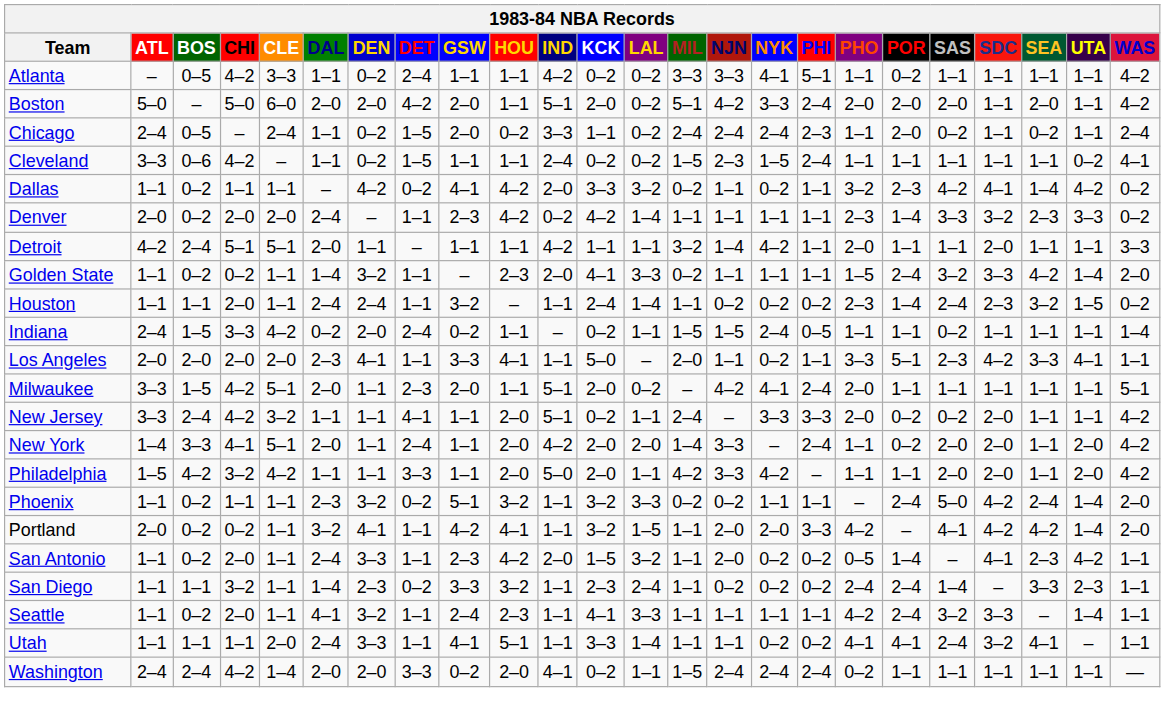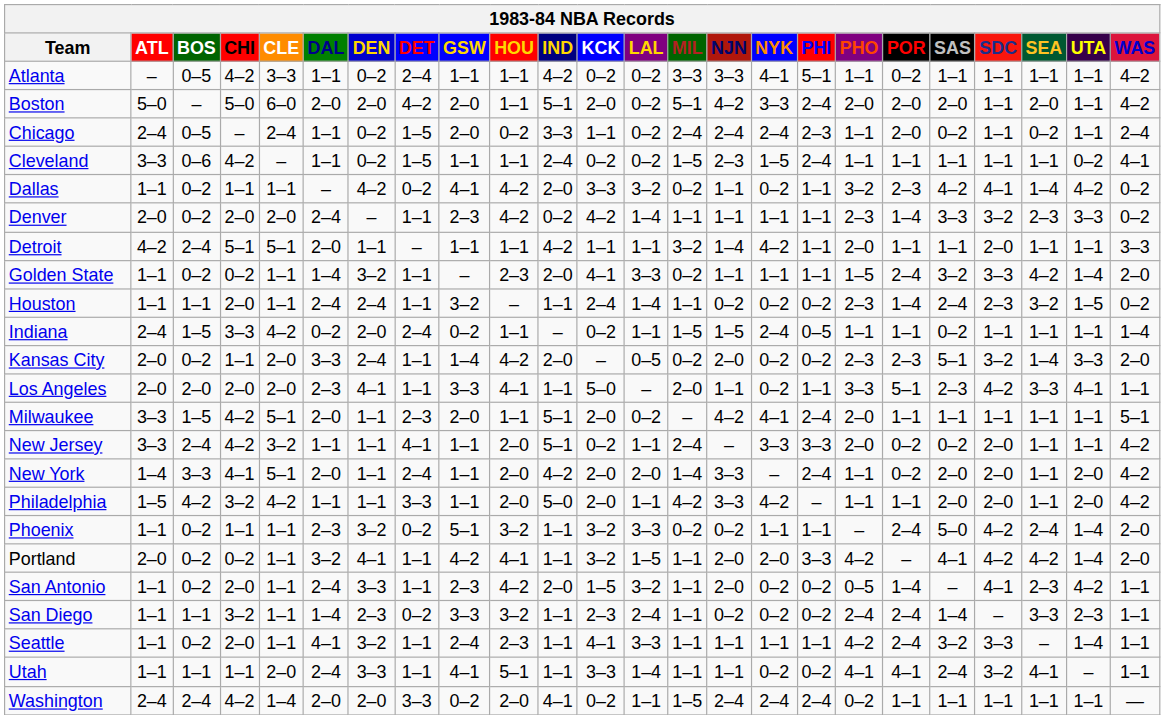 <table class="wikitable" style="font-size:95%; text-align:center;">
 <tr>
 <th colspan=24>1983-84 NBA Records</th>
 </tr>
 <tr>
 <th width=100>Team</th>
 <th style="background:#FF0000;color:#FFFFFF;width=35">ATL</th>
 <th style="background:#006400;color:#FFFFFF;width=35">BOS</th>
 <th style="background:#FF0000;color:#000000;width=35">CHI</th>
 <th style="background:#FF8C00;color:#FFFFFF;width=35">CLE</th>
 <th style="background:#008000;color:#00008B;width=35">DAL</th>
 <th style="background:#0000CD;color:#FFD700;width=35">DEN</th>
 <th style="background:#0000FF;color:#FF0000;width=35">DET</th>
 <th style="background:#0000FF;color:#FFD700;width=35">GSW</th>
 <th style="background:#FF0000;color:#FFD700;width=35">HOU</th>
 <th style="background:#000080;color:#FFD700;width=35">IND</th>
 <th style="background:#0000FF;color:#FFFFFF;width=35">KCK</th>
 <th style="background:#800080;color:#FFD700;width=35">LAL</th>
 <th style="background:#006400;color:#B22222;width=35">MIL</th>
 <th style="background:#B0170C;color:#00056D;width=35">NJN</th>
 <th style="background:#0000FF;color:#FF8C00;width=35">NYK</th>
 <th style="background:#FF0000;color:#0000FF;width=35">PHI</th>
 <th style="background:#800080;color:#FF4500;width=35">PHO</th>
 <th style="background:#000000;color:#FF0000;width=35">POR</th>
 <th style="background:#000000;color:#C0C0C0;width=35">SAS</th>
 <th style="background:#F9160D;color:#1A2E8B;width=35">SDC</th>
 <th style="background:#005831;color:#FFC322;width=35">SEA</th>
 <th style="background:#36004A;color:#FFFF00;width=35">UTA</th>
 <th style="background:#DC143C;color:#0000CD;width=35">WAS</th>
 </tr>
 <tr>
 <td style="text-align:left;"><a href='#'>Atlanta</a></td>
 <td>–</td>
 <td>0–5</td>
 <td>4–2</td>
 <td>3–3</td>
 <td>1–1</td>
 <td>0–2</td>
 <td>2–4</td>
 <td>1–1</td>
 <td>1–1</td>
 <td>4–2</td>
 <td>0–2</td>
 <td>0–2</td>
 <td>3–3</td>
 <td>3–3</td>
 <td>4–1</td>
 <td>5–1</td>
 <td>1–1</td>
 <td>0–2</td>
 <td>1–1</td>
 <td>1–1</td>
 <td>1–1</td>
 <td>1–1</td>
 <td>4–2</td>
 </tr>
 <tr>
 <td style="text-align:left;"><a href='#'>Boston</a></td>
 <td>5–0</td>
 <td>–</td>
 <td>5–0</td>
 <td>6–0</td>
 <td>2–0</td>
 <td>2–0</td>
 <td>4–2</td>
 <td>2–0</td>
 <td>1–1</td>
 <td>5–1</td>
 <td>2–0</td>
 <td>0–2</td>
 <td>5–1</td>
 <td>4–2</td>
 <td>3–3</td>
 <td>2–4</td>
 <td>2–0</td>
 <td>2–0</td>
 <td>2–0</td>
 <td>1–1</td>
 <td>2–0</td>
 <td>1–1</td>
 <td>4–2</td>
 </tr>
 <tr>
 <td style="text-align:left;"><a href='#'>Chicago</a></td>
 <td>2–4</td>
 <td>0–5</td>
 <td>–</td>
 <td>2–4</td>
 <td>1–1</td>
 <td>0–2</td>
 <td>1–5</td>
 <td>2–0</td>
 <td>0–2</td>
 <td>3–3</td>
 <td>1–1</td>
 <td>0–2</td>
 <td>2–4</td>
 <td>2–4</td>
 <td>2–4</td>
 <td>2–3</td>
 <td>1–1</td>
 <td>2–0</td>
 <td>0–2</td>
 <td>1–1</td>
 <td>0–2</td>
 <td>1–1</td>
 <td>2–4</td>
 </tr>
 <tr>
 <td style="text-align:left;"><a href='#'>Cleveland</a></td>
 <td>3–3</td>
 <td>0–6</td>
 <td>4–2</td>
 <td>–</td>
 <td>1–1</td>
 <td>0–2</td>
 <td>1–5</td>
 <td>1–1</td>
 <td>1–1</td>
 <td>2–4</td>
 <td>0–2</td>
 <td>0–2</td>
 <td>1–5</td>
 <td>2–3</td>
 <td>1–5</td>
 <td>2–4</td>
 <td>1–1</td>
 <td>1–1</td>
 <td>1–1</td>
 <td>1–1</td>
 <td>1–1</td>
 <td>0–2</td>
 <td>4–1</td>
 </tr>
 <tr>
 <td style="text-align:left;"><a href='#'>Dallas</a></td>
 <td>1–1</td>
 <td>0–2</td>
 <td>1–1</td>
 <td>1–1</td>
 <td>–</td>
 <td>4–2</td>
 <td>0–2</td>
 <td>4–1</td>
 <td>4–2</td>
 <td>2–0</td>
 <td>3–3</td>
 <td>3–2</td>
 <td>0–2</td>
 <td>1–1</td>
 <td>0–2</td>
 <td>1–1</td>
 <td>3–2</td>
 <td>2–3</td>
 <td>4–2</td>
 <td>4–1</td>
 <td>1–4</td>
 <td>4–2</td>
 <td>0–2</td>
 </tr>
 <tr>
 <td style="text-align:left;"><a href='#'>Denver</a></td>
 <td>2–0</td>
 <td>0–2</td>
 <td>2–0</td>
 <td>2–0</td>
 <td>2–4</td>
 <td>–</td>
 <td>1–1</td>
 <td>2–3</td>
 <td>4–2</td>
 <td>0–2</td>
 <td>4–2</td>
 <td>1–4</td>
 <td>1–1</td>
 <td>1–1</td>
 <td>1–1</td>
 <td>1–1</td>
 <td>2–3</td>
 <td>1–4</td>
 <td>3–3</td>
 <td>3–2</td>
 <td>2–3</td>
 <td>3–3</td>
 <td>0–2</td>
 </tr>
 <tr>
 <td style="text-align:left;"><a href='#'>Detroit</a></td>
 <td>4–2</td>
 <td>2–4</td>
 <td>5–1</td>
 <td>5–1</td>
 <td>2–0</td>
 <td>1–1</td>
 <td>–</td>
 <td>1–1</td>
 <td>1–1</td>
 <td>4–2</td>
 <td>1–1</td>
 <td>1–1</td>
 <td>3–2</td>
 <td>1–4</td>
 <td>4–2</td>
 <td>1–1</td>
 <td>2–0</td>
 <td>1–1</td>
 <td>1–1</td>
 <td>2–0</td>
 <td>1–1</td>
 <td>1–1</td>
 <td>3–3</td>
 </tr>
 <tr>
 <td style="text-align:left;"><a href='#'>Golden State</a></td>
 <td>1–1</td>
 <td>0–2</td>
 <td>0–2</td>
 <td>1–1</td>
 <td>1–4</td>
 <td>3–2</td>
 <td>1–1</td>
 <td>–</td>
 <td>2–3</td>
 <td>2–0</td>
 <td>4–1</td>
 <td>3–3</td>
 <td>0–2</td>
 <td>1–1</td>
 <td>1–1</td>
 <td>1–1</td>
 <td>1–5</td>
 <td>2–4</td>
 <td>3–2</td>
 <td>3–3</td>
 <td>4–2</td>
 <td>1–4</td>
 <td>2–0</td>
 </tr>
 <tr>
 <td style="text-align:left;"><a href='#'>Houston</a></td>
 <td>1–1</td>
 <td>1–1</td>
 <td>2–0</td>
 <td>1–1</td>
 <td>2–4</td>
 <td>2–4</td>
 <td>1–1</td>
 <td>3–2</td>
 <td>–</td>
 <td>1–1</td>
 <td>2–4</td>
 <td>1–4</td>
 <td>1–1</td>
 <td>0–2</td>
 <td>0–2</td>
 <td>0–2</td>
 <td>2–3</td>
 <td>1–4</td>
 <td>2–4</td>
 <td>2–3</td>
 <td>3–2</td>
 <td>1–5</td>
 <td>0–2</td>
 </tr>
 <tr>
 <td style="text-align:left;"><a href='#'>Indiana</a></td>
 <td>2–4</td>
 <td>1–5</td>
 <td>3–3</td>
 <td>4–2</td>
 <td>0–2</td>
 <td>2–0</td>
 <td>2–4</td>
 <td>0–2</td>
 <td>1–1</td>
 <td>–</td>
 <td>0–2</td>
 <td>1–1</td>
 <td>1–5</td>
 <td>1–5</td>
 <td>2–4</td>
 <td>0–5</td>
 <td>1–1</td>
 <td>1–1</td>
 <td>0–2</td>
 <td>1–1</td>
 <td>1–1</td>
 <td>1–1</td>
 <td>1–4</td>
+</tr>
+<tr>
+<td style="text-align:left;"><a href='#'>Kansas City</a></td>
+<td>2–0</td>
+<td>0–2</td>
+<td>1–1</td>
+<td>2–0</td>
+<td>3–3</td>
+<td>2–4</td>
+<td>1–1</td>
+<td>1–4</td>
+<td>4–2</td>
+<td>2–0</td>
+<td>–</td>
+<td>0–5</td>
+<td>0–2</td>
+<td>2–0</td>
+<td>0–2</td>
+<td>0–2</td>
+<td>2–3</td>
+<td>2–3</td>
+<td>5–1</td>
+<td>3–2</td>
+<td>1–4</td>
+<td>3–3</td>
+<td>2–0</td>
 </tr>
 <tr>
 <td style="text-align:left;"><a href='#'>Los Angeles</a></td>
 <td>2–0</td>
 <td>2–0</td>
 <td>2–0</td>
 <td>2–0</td>
 <td>2–3</td>
 <td>4–1</td>
 <td>1–1</td>
 <td>3–3</td>
 <td>4–1</td>
 <td>1–1</td>
 <td>5–0</td>
 <td>–</td>
 <td>2–0</td>
 <td>1–1</td>
 <td>0–2</td>
 <td>1–1</td>
 <td>3–3</td>
 <td>5–1</td>
 <td>2–3</td>
 <td>4–2</td>
 <td>3–3</td>
 <td>4–1</td>
 <td>1–1</td>
 </tr>
 <tr>
 <td style="text-align:left;"><a href='#'>Milwaukee</a></td>
 <td>3–3</td>
 <td>1–5</td>
 <td>4–2</td>
 <td>5–1</td>
 <td>2–0</td>
 <td>1–1</td>
 <td>2–3</td>
 <td>2–0</td>
 <td>1–1</td>
 <td>5–1</td>
 <td>2–0</td>
 <td>0–2</td>
 <td>–</td>
 <td>4–2</td>
 <td>4–1</td>
 <td>2–4</td>
 <td>2–0</td>
 <td>1–1</td>
 <td>1–1</td>
 <td>1–1</td>
 <td>1–1</td>
 <td>1–1</td>
 <td>5–1</td>
 </tr>
 <tr>
 <td style="text-align:left;"><a href='#'>New Jersey</a></td>
 <td>3–3</td>
 <td>2–4</td>
 <td>4–2</td>
 <td>3–2</td>
 <td>1–1</td>
 <td>1–1</td>
 <td>4–1</td>
 <td>1–1</td>
 <td>2–0</td>
 <td>5–1</td>
 <td>0–2</td>
 <td>1–1</td>
 <td>2–4</td>
 <td>–</td>
 <td>3–3</td>
 <td>3–3</td>
 <td>2–0</td>
 <td>0–2</td>
 <td>0–2</td>
 <td>2–0</td>
 <td>1–1</td>
 <td>1–1</td>
 <td>4–2</td>
 </tr>
 <tr>
 <td style="text-align:left;"><a href='#'>New York</a></td>
 <td>1–4</td>
 <td>3–3</td>
 <td>4–1</td>
 <td>5–1</td>
 <td>2–0</td>
 <td>1–1</td>
 <td>2–4</td>
 <td>1–1</td>
 <td>2–0</td>
 <td>4–2</td>
 <td>2–0</td>
 <td>2–0</td>
 <td>1–4</td>
 <td>3–3</td>
 <td>–</td>
 <td>2–4</td>
 <td>1–1</td>
 <td>0–2</td>
 <td>2–0</td>
 <td>2–0</td>
 <td>1–1</td>
 <td>2–0</td>
 <td>4–2</td>
 </tr>
 <tr>
 <td style="text-align:left;"><a href='#'>Philadelphia</a></td>
 <td>1–5</td>
 <td>4–2</td>
 <td>3–2</td>
 <td>4–2</td>
 <td>1–1</td>
 <td>1–1</td>
 <td>3–3</td>
 <td>1–1</td>
 <td>2–0</td>
 <td>5–0</td>
 <td>2–0</td>
 <td>1–1</td>
 <td>4–2</td>
 <td>3–3</td>
 <td>4–2</td>
 <td>–</td>
 <td>1–1</td>
 <td>1–1</td>
 <td>2–0</td>
 <td>2–0</td>
 <td>1–1</td>
 <td>2–0</td>
 <td>4–2</td>
 </tr>
 <tr>
 <td style="text-align:left;"><a href='#'>Phoenix</a></td>
 <td>1–1</td>
 <td>0–2</td>
 <td>1–1</td>
 <td>1–1</td>
 <td>2–3</td>
 <td>3–2</td>
 <td>0–2</td>
 <td>5–1</td>
 <td>3–2</td>
 <td>1–1</td>
 <td>3–2</td>
 <td>3–3</td>
 <td>0–2</td>
 <td>0–2</td>
 <td>1–1</td>
 <td>1–1</td>
 <td>–</td>
 <td>2–4</td>
 <td>5–0</td>
 <td>4–2</td>
 <td>2–4</td>
 <td>1–4</td>
 <td>2–0</td>
 </tr>
 <tr>
 <td style="text-align:left;">Portland</td>
 <td>2–0</td>
 <td>0–2</td>
 <td>0–2</td>
 <td>1–1</td>
 <td>3–2</td>
 <td>4–1</td>
 <td>1–1</td>
 <td>4–2</td>
 <td>4–1</td>
 <td>1–1</td>
 <td>3–2</td>
 <td>1–5</td>
 <td>1–1</td>
 <td>2–0</td>
 <td>2–0</td>
 <td>3–3</td>
 <td>4–2</td>
 <td>–</td>
 <td>4–1</td>
 <td>4–2</td>
 <td>4–2</td>
 <td>1–4</td>
 <td>2–0</td>
 </tr>
 <tr>
 <td style="text-align:left;"><a href='#'>San Antonio</a></td>
 <td>1–1</td>
 <td>0–2</td>
 <td>2–0</td>
 <td>1–1</td>
 <td>2–4</td>
 <td>3–3</td>
 <td>1–1</td>
 <td>2–3</td>
 <td>4–2</td>
 <td>2–0</td>
 <td>1–5</td>
 <td>3–2</td>
 <td>1–1</td>
 <td>2–0</td>
 <td>0–2</td>
 <td>0–2</td>
 <td>0–5</td>
 <td>1–4</td>
 <td>–</td>
 <td>4–1</td>
 <td>2–3</td>
 <td>4–2</td>
 <td>1–1</td>
 </tr>
 <tr>
 <td style="text-align:left;"><a href='#'>San Diego</a></td>
 <td>1–1</td>
 <td>1–1</td>
 <td>3–2</td>
 <td>1–1</td>
 <td>1–4</td>
 <td>2–3</td>
 <td>0–2</td>
 <td>3–3</td>
 <td>3–2</td>
 <td>1–1</td>
 <td>2–3</td>
 <td>2–4</td>
 <td>1–1</td>
 <td>0–2</td>
 <td>0–2</td>
 <td>0–2</td>
 <td>2–4</td>
 <td>2–4</td>
 <td>1–4</td>
 <td>–</td>
 <td>3–3</td>
 <td>2–3</td>
 <td>1–1</td>
 </tr>
 <tr>
 <td style="text-align:left;"><a href='#'>Seattle</a></td>
 <td>1–1</td>
 <td>0–2</td>
 <td>2–0</td>
 <td>1–1</td>
 <td>4–1</td>
 <td>3–2</td>
 <td>1–1</td>
 <td>2–4</td>
 <td>2–3</td>
 <td>1–1</td>
 <td>4–1</td>
 <td>3–3</td>
 <td>1–1</td>
 <td>1–1</td>
 <td>1–1</td>
 <td>1–1</td>
 <td>4–2</td>
 <td>2–4</td>
 <td>3–2</td>
 <td>3–3</td>
 <td>–</td>
 <td>1–4</td>
 <td>1–1</td>
 </tr>
 <tr>
 <td style="text-align:left;"><a href='#'>Utah</a></td>
 <td>1–1</td>
 <td>1–1</td>
 <td>1–1</td>
 <td>2–0</td>
 <td>2–4</td>
 <td>3–3</td>
 <td>1–1</td>
 <td>4–1</td>
 <td>5–1</td>
 <td>1–1</td>
 <td>3–3</td>
 <td>1–4</td>
 <td>1–1</td>
 <td>1–1</td>
 <td>0–2</td>
 <td>0–2</td>
 <td>4–1</td>
 <td>4–1</td>
 <td>2–4</td>
 <td>3–2</td>
 <td>4–1</td>
 <td>–</td>
 <td>1–1</td>
 </tr>
 <tr>
 <td style="text-align:left;"><a href='#'>Washington</a></td>
 <td>2–4</td>
 <td>2–4</td>
 <td>4–2</td>
 <td>1–4</td>
 <td>2–0</td>
 <td>2–0</td>
 <td>3–3</td>
 <td>0–2</td>
 <td>2–0</td>
 <td>4–1</td>
 <td>0–2</td>
 <td>1–1</td>
 <td>1–5</td>
 <td>2–4</td>
 <td>2–4</td>
 <td>2–4</td>
 <td>0–2</td>
 <td>1–1</td>
 <td>1–1</td>
 <td>1–1</td>
 <td>1–1</td>
 <td>1–1</td>
 <td>—</td>
 </tr>
 </table>
